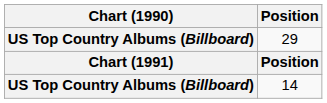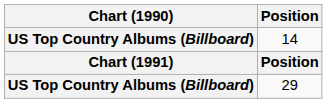 <table class="wikitable plainrowheaders" style="text-align:center">
 <tr>
 <th scope="col">Chart (1990)</th>
 <th scope="col">Position</th>
 </tr>
 <tr>
 <th scope="row">US Top Country Albums (<em>Billboard</em>)</th>
-<td>29</td>
+<td>14</td>
 </tr>
 <tr>
 <th scope="col">Chart (1991)</th>
 <th scope="col">Position</th>
 </tr>
 <tr>
 <th scope="row">US Top Country Albums (<em>Billboard</em>)</th>
-<td>14</td>
+<td>29</td>
 </tr>
 </table>
